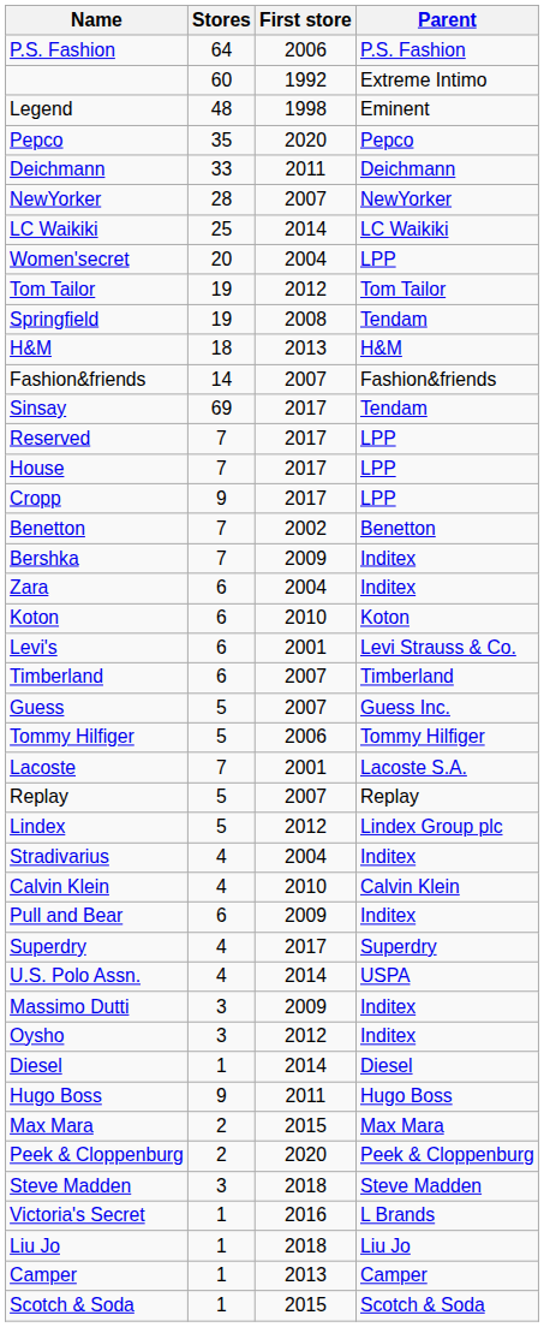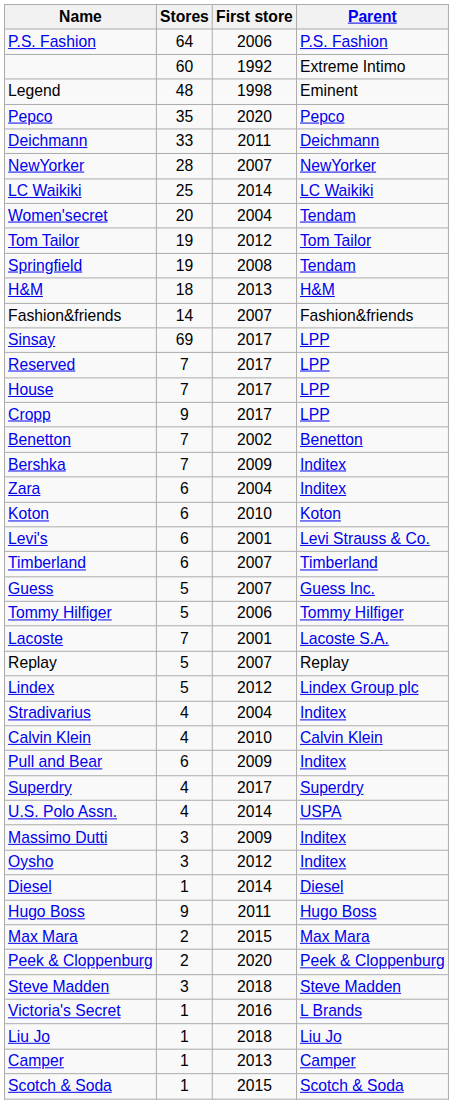 <table class="wikitable sortable">
 <tr>
 <th>Name</th>
 <th>Stores</th>
 <th>First store</th>
 <th><a href='#'>Parent</a></th>
 </tr>
 <tr>
 <td><a href='#'>P.S. Fashion</a></td>
 <td style="text-align:center;">64</td>
 <td style="text-align:center;">2006</td>
 <td><a href='#'>P.S. Fashion</a></td>
 </tr>
 <tr>
 <td></td>
 <td style="text-align:center;">60</td>
 <td style="text-align:center;">1992</td>
 <td>Extreme Intimo</td>
 </tr>
 <tr>
 <td>Legend</td>
 <td style="text-align:center;">48</td>
 <td style="text-align:center;">1998</td>
 <td>Eminent</td>
 </tr>
 <tr>
 <td><a href='#'>Pepco</a></td>
 <td style="text-align:center;">35</td>
 <td style="text-align:center;">2020</td>
 <td><a href='#'>Pepco</a></td>
 </tr>
 <tr>
 <td><a href='#'>Deichmann</a></td>
 <td style="text-align:center;">33</td>
 <td style="text-align:center;">2011</td>
 <td><a href='#'>Deichmann</a></td>
 </tr>
 <tr>
 <td><a href='#'>NewYorker</a></td>
 <td style="text-align:center;">28</td>
 <td style="text-align:center;">2007</td>
 <td><a href='#'>NewYorker</a></td>
 </tr>
 <tr>
 <td><a href='#'>LC Waikiki</a></td>
 <td style="text-align:center;">25</td>
 <td style="text-align:center;">2014</td>
 <td><a href='#'>LC Waikiki</a></td>
 </tr>
 <tr>
 <td><a href='#'>Women'secret</a></td>
 <td style="text-align:center;">20</td>
 <td style="text-align:center;">2004</td>
-<td><a href='#'>LPP</a></td>
+<td><a href='#'>Tendam</a></td>
 </tr>
 <tr>
 <td><a href='#'>Tom Tailor</a></td>
 <td style="text-align:center;">19</td>
 <td style="text-align:center;">2012</td>
 <td><a href='#'>Tom Tailor</a></td>
 </tr>
 <tr>
 <td><a href='#'>Springfield</a></td>
 <td style="text-align:center;">19</td>
 <td style="text-align:center;">2008</td>
 <td><a href='#'>Tendam</a></td>
 </tr>
 <tr>
 <td><a href='#'>H&M</a></td>
 <td style="text-align:center;">18</td>
 <td style="text-align:center;">2013</td>
 <td><a href='#'>H&M</a></td>
 </tr>
 <tr>
 <td>Fashion&friends</td>
 <td style="text-align:center;">14</td>
 <td style="text-align:center;">2007</td>
 <td>Fashion&friends</td>
 </tr>
 <tr>
 <td><a href='#'>Sinsay</a></td>
 <td style="text-align:center;">69</td>
 <td style="text-align:center;">2017</td>
-<td><a href='#'>Tendam</a></td>
+<td><a href='#'>LPP</a></td>
 </tr>
 <tr>
 <td><a href='#'>Reserved</a></td>
 <td style="text-align:center;">7</td>
 <td style="text-align:center;">2017</td>
 <td><a href='#'>LPP</a></td>
 </tr>
 <tr>
 <td><a href='#'>House</a></td>
 <td style="text-align:center;">7</td>
 <td style="text-align:center;">2017</td>
 <td><a href='#'>LPP</a></td>
 </tr>
 <tr>
 <td><a href='#'>Cropp</a></td>
 <td style="text-align:center;">9</td>
 <td style="text-align:center;">2017</td>
 <td><a href='#'>LPP</a></td>
 </tr>
 <tr>
 <td><a href='#'>Benetton</a></td>
 <td style="text-align:center;">7</td>
 <td style="text-align:center;">2002</td>
 <td><a href='#'>Benetton</a></td>
 </tr>
 <tr>
 <td><a href='#'>Bershka</a></td>
 <td style="text-align:center;">7</td>
 <td style="text-align:center;">2009</td>
 <td><a href='#'>Inditex</a></td>
 </tr>
 <tr>
 <td><a href='#'>Zara</a></td>
 <td style="text-align:center;">6</td>
 <td style="text-align:center;">2004</td>
 <td><a href='#'>Inditex</a></td>
 </tr>
 <tr>
 <td><a href='#'>Koton</a></td>
 <td style="text-align:center;">6</td>
 <td style="text-align:center;">2010</td>
 <td><a href='#'>Koton</a></td>
 </tr>
 <tr>
 <td><a href='#'>Levi's</a></td>
 <td style="text-align:center;">6</td>
 <td style="text-align:center;">2001</td>
 <td><a href='#'>Levi Strauss & Co.</a></td>
 </tr>
 <tr>
 <td><a href='#'>Timberland</a></td>
 <td style="text-align:center;">6</td>
 <td style="text-align:center;">2007</td>
 <td><a href='#'>Timberland</a></td>
 </tr>
 <tr>
 <td><a href='#'>Guess</a></td>
 <td style="text-align:center;">5</td>
 <td style="text-align:center;">2007</td>
 <td><a href='#'>Guess Inc.</a></td>
 </tr>
 <tr>
 <td><a href='#'>Tommy Hilfiger</a></td>
 <td style="text-align:center;">5</td>
 <td style="text-align:center;">2006</td>
 <td><a href='#'>Tommy Hilfiger</a></td>
 </tr>
 <tr>
 <td><a href='#'>Lacoste</a></td>
 <td style="text-align:center;">7</td>
 <td style="text-align:center;">2001</td>
 <td><a href='#'>Lacoste S.A.</a></td>
 </tr>
 <tr>
 <td>Replay</td>
 <td style="text-align:center;">5</td>
 <td style="text-align:center;">2007</td>
 <td>Replay</td>
 </tr>
 <tr>
 <td><a href='#'>Lindex</a></td>
 <td style="text-align:center;">5</td>
 <td style="text-align:center;">2012</td>
 <td><a href='#'>Lindex Group plc</a></td>
 </tr>
 <tr>
 <td><a href='#'>Stradivarius</a></td>
 <td style="text-align:center;">4</td>
 <td style="text-align:center;">2004</td>
 <td><a href='#'>Inditex</a></td>
 </tr>
 <tr>
 <td><a href='#'>Calvin Klein</a></td>
 <td style="text-align:center;">4</td>
 <td style="text-align:center;">2010</td>
 <td><a href='#'>Calvin Klein</a></td>
 </tr>
 <tr>
 <td><a href='#'>Pull and Bear</a></td>
 <td style="text-align:center;">6</td>
 <td style="text-align:center;">2009</td>
 <td><a href='#'>Inditex</a></td>
 </tr>
 <tr>
 <td><a href='#'>Superdry</a></td>
 <td style="text-align:center;">4</td>
 <td style="text-align:center;">2017</td>
 <td><a href='#'>Superdry</a></td>
 </tr>
 <tr>
 <td><a href='#'>U.S. Polo Assn.</a></td>
 <td style="text-align:center;">4</td>
 <td style="text-align:center;">2014</td>
 <td><a href='#'>USPA</a></td>
 </tr>
 <tr>
 <td><a href='#'>Massimo Dutti</a></td>
 <td style="text-align:center;">3</td>
 <td style="text-align:center;">2009</td>
 <td><a href='#'>Inditex</a></td>
 </tr>
 <tr>
 <td><a href='#'>Oysho</a></td>
 <td style="text-align:center;">3</td>
 <td style="text-align:center;">2012</td>
 <td><a href='#'>Inditex</a></td>
 </tr>
 <tr>
 <td><a href='#'>Diesel</a></td>
 <td style="text-align:center;">1</td>
 <td style="text-align:center;">2014</td>
 <td><a href='#'>Diesel</a></td>
 </tr>
 <tr>
 <td><a href='#'>Hugo Boss</a></td>
 <td style="text-align:center;">9</td>
 <td style="text-align:center;">2011</td>
 <td><a href='#'>Hugo Boss</a></td>
 </tr>
 <tr>
 <td><a href='#'>Max Mara</a></td>
 <td style="text-align:center;">2</td>
 <td style="text-align:center;">2015</td>
 <td><a href='#'>Max Mara</a></td>
 </tr>
 <tr>
 <td><a href='#'>Peek & Cloppenburg</a></td>
 <td style="text-align:center;">2</td>
 <td style="text-align:center;">2020</td>
 <td><a href='#'>Peek & Cloppenburg</a></td>
 </tr>
 <tr>
 <td><a href='#'>Steve Madden</a></td>
 <td style="text-align:center;">3</td>
 <td style="text-align:center;">2018</td>
 <td><a href='#'>Steve Madden</a></td>
 </tr>
 <tr>
 <td><a href='#'>Victoria's Secret</a></td>
 <td style="text-align:center;">1</td>
 <td style="text-align:center;">2016</td>
 <td><a href='#'>L Brands</a></td>
 </tr>
 <tr>
 <td><a href='#'>Liu Jo</a></td>
 <td style="text-align:center;">1</td>
 <td style="text-align:center;">2018</td>
 <td><a href='#'>Liu Jo</a></td>
 </tr>
 <tr>
 <td><a href='#'>Camper</a></td>
 <td style="text-align:center;">1</td>
 <td style="text-align:center;">2013</td>
 <td><a href='#'>Camper</a></td>
 </tr>
 <tr>
 <td><a href='#'>Scotch & Soda</a></td>
 <td style="text-align:center;">1</td>
 <td style="text-align:center;">2015</td>
 <td><a href='#'>Scotch & Soda</a></td>
 </tr>
 </table>
